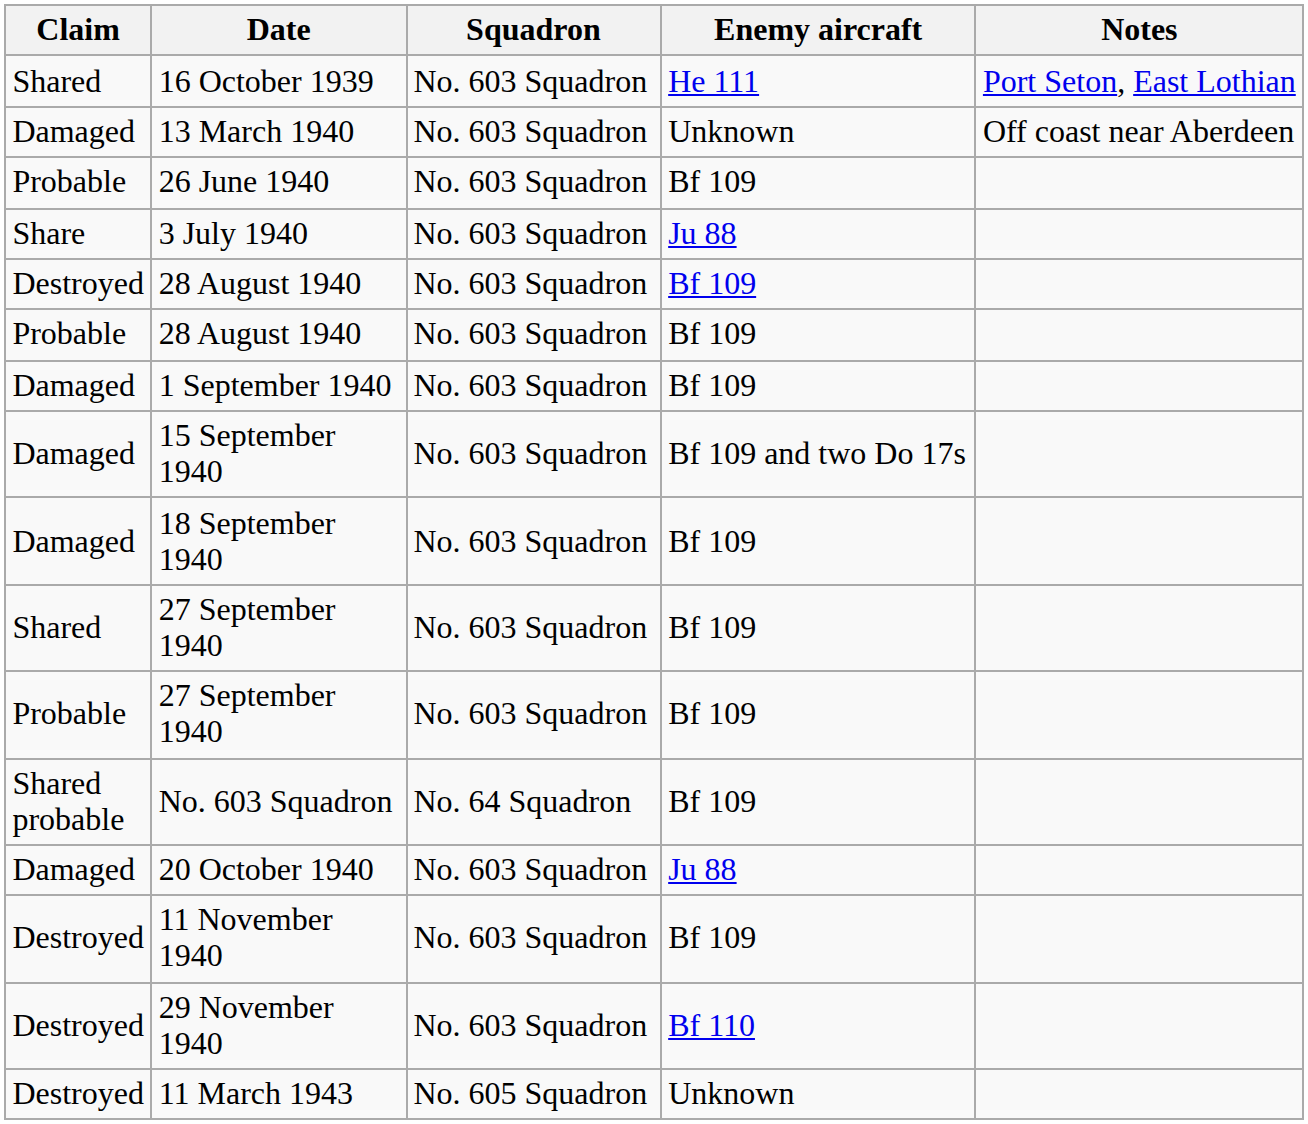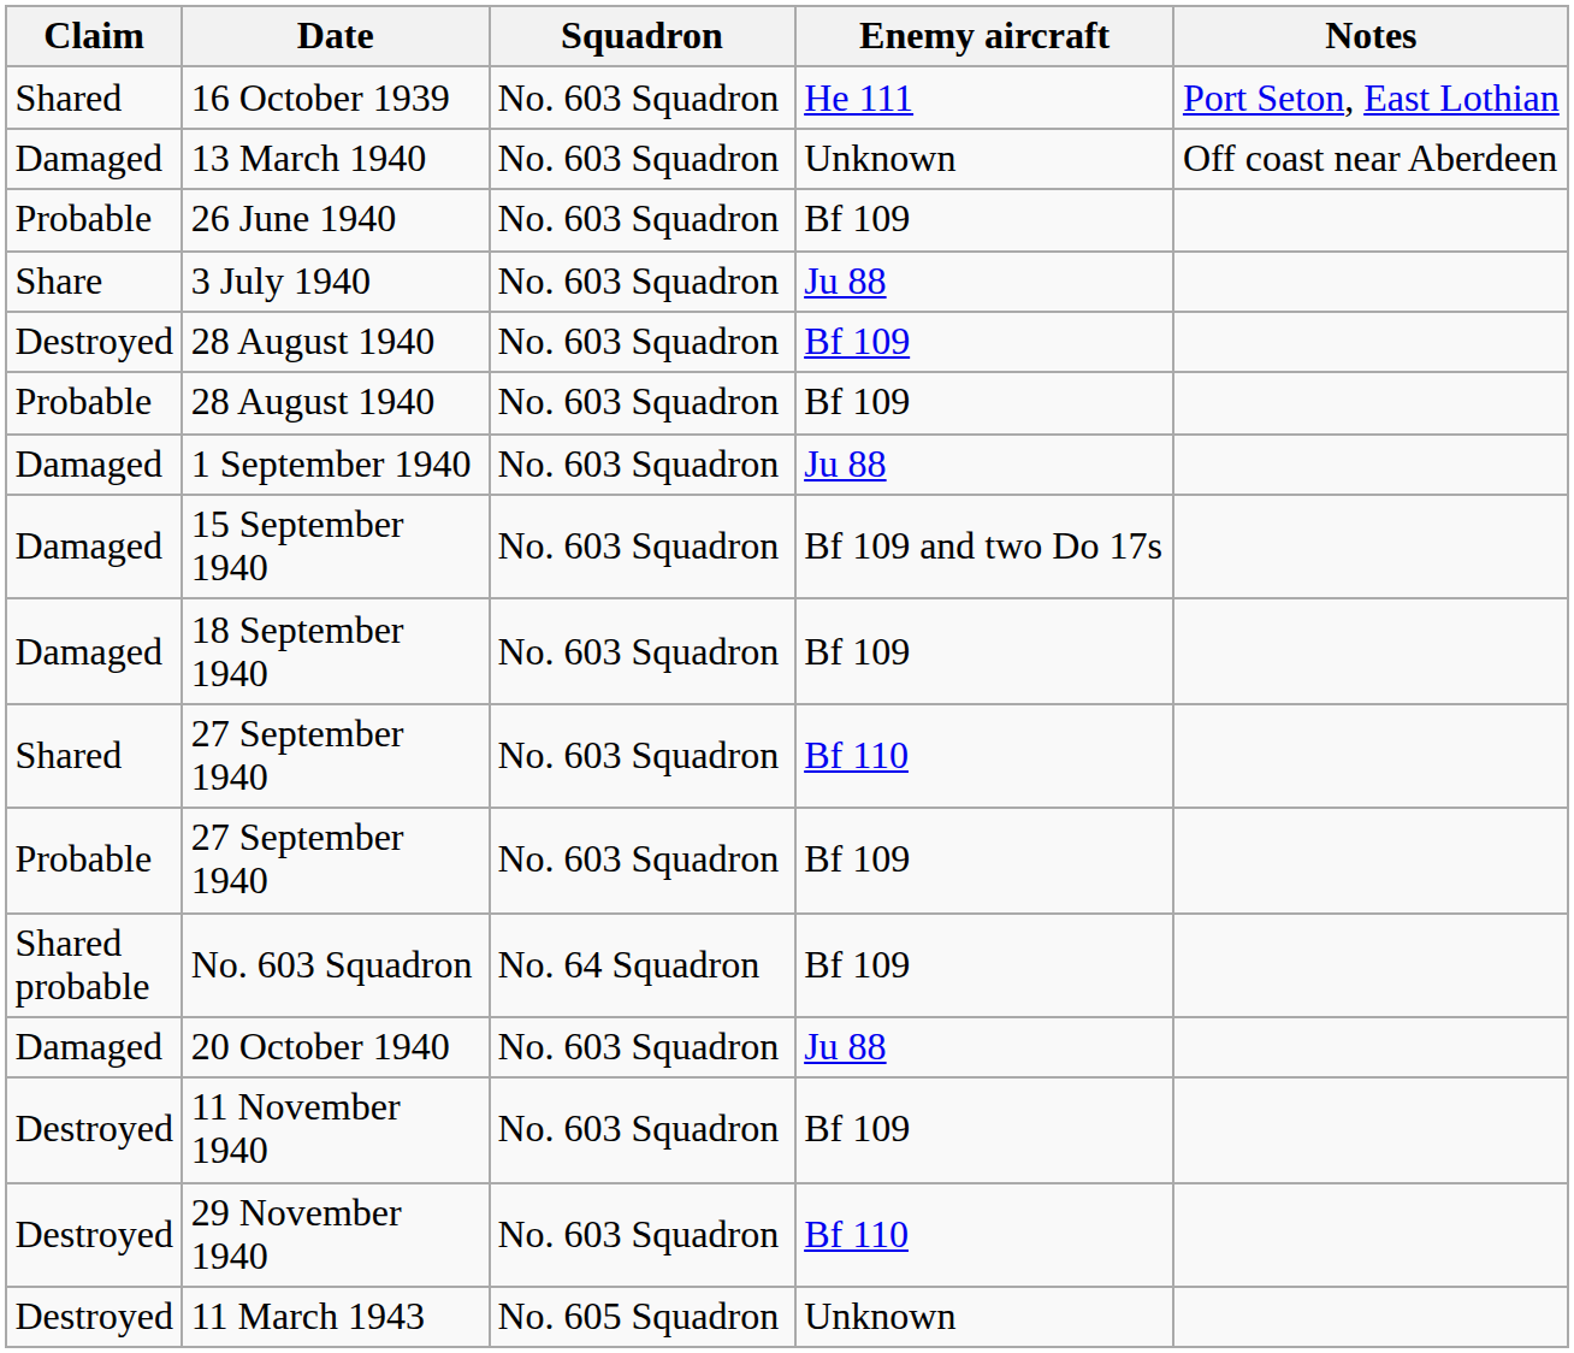 <table class="wikitable">
 <tr>
 <th width="60" align=center>Claim</th>
 <th width="120" align=center>Date</th>
 <th width="120" align=center>Squadron</th>
 <th width="150" align=center>Enemy aircraft</th>
 <th align=center>Notes</th>
 </tr>
 <tr>
 <td>Shared</td>
 <td>16 October 1939</td>
 <td>No. 603 Squadron</td>
 <td><a href='#'>He 111</a></td>
 <td><a href='#'>Port Seton</a>, <a href='#'>East Lothian</a></td>
 </tr>
 <tr>
 <td>Damaged</td>
 <td>13 March 1940</td>
 <td>No. 603 Squadron</td>
 <td>Unknown</td>
 <td>Off coast near Aberdeen</td>
 </tr>
 <tr>
 <td>Probable</td>
 <td>26 June 1940</td>
 <td>No. 603 Squadron</td>
 <td>Bf 109</td>
 <td></td>
 </tr>
 <tr>
 <td>Share</td>
 <td>3 July 1940</td>
 <td>No. 603 Squadron</td>
 <td><a href='#'>Ju 88</a></td>
 <td></td>
 </tr>
 <tr>
 <td>Destroyed</td>
 <td>28 August 1940</td>
 <td>No. 603 Squadron</td>
 <td><a href='#'>Bf 109</a></td>
 <td></td>
 </tr>
 <tr>
 <td>Probable</td>
 <td>28 August 1940</td>
 <td>No. 603 Squadron</td>
 <td>Bf 109</td>
 <td></td>
 </tr>
 <tr>
 <td>Damaged</td>
 <td>1 September 1940</td>
 <td>No. 603 Squadron</td>
-<td>Bf 109</td>
+<td><a href='#'>Ju 88</a></td>
 <td></td>
 </tr>
 <tr>
 <td>Damaged</td>
 <td>15 September 1940</td>
 <td>No. 603 Squadron</td>
 <td>Bf 109 and two Do 17s</td>
 <td></td>
 </tr>
 <tr>
 <td>Damaged</td>
 <td>18 September 1940</td>
 <td>No. 603 Squadron</td>
 <td>Bf 109</td>
 <td></td>
 </tr>
 <tr>
 <td>Shared</td>
 <td>27 September 1940</td>
 <td>No. 603 Squadron</td>
-<td>Bf 109</td>
+<td><a href='#'>Bf 110</a></td>
 <td></td>
 </tr>
 <tr>
 <td>Probable</td>
 <td>27 September 1940</td>
 <td>No. 603 Squadron</td>
 <td>Bf 109</td>
 <td></td>
 </tr>
 <tr>
 <td>Shared probable</td>
 <td>No. 603 Squadron</td>
 <td>No. 64 Squadron</td>
 <td>Bf 109</td>
 <td></td>
 </tr>
 <tr>
 <td>Damaged</td>
 <td>20 October 1940</td>
 <td>No. 603 Squadron</td>
 <td><a href='#'>Ju 88</a></td>
 <td></td>
 </tr>
 <tr>
 <td>Destroyed</td>
 <td>11 November 1940</td>
 <td>No. 603 Squadron</td>
 <td>Bf 109</td>
 <td></td>
 </tr>
 <tr>
 <td>Destroyed</td>
 <td>29 November 1940</td>
 <td>No. 603 Squadron</td>
 <td><a href='#'>Bf 110</a></td>
 <td></td>
 </tr>
 <tr>
 <td>Destroyed</td>
 <td>11 March 1943</td>
 <td>No. 605 Squadron</td>
 <td>Unknown</td>
 <td></td>
 </tr>
 <tr>
 </tr>
 </table>
